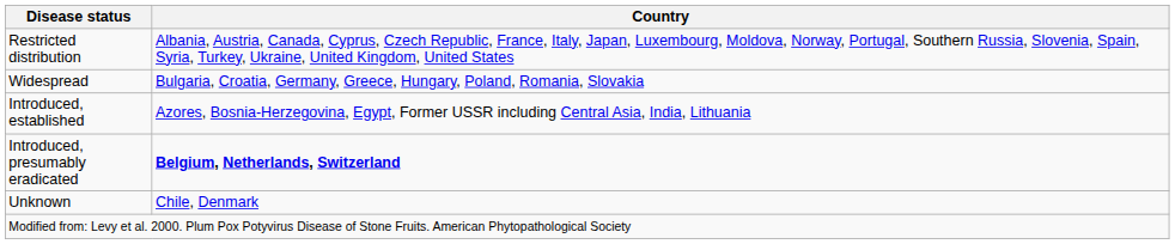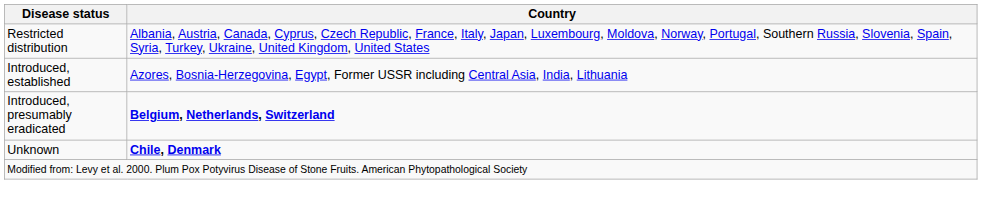 <table class="wikitable">
 <tr>
 <th width="150">Disease status</th>
 <th>Country</th>
 </tr>
 <tr>
 <td>Restricted distribution</td>
 <td><a href='#'>Albania</a>, <a href='#'>Austria</a>, <a href='#'>Canada</a>, <a href='#'>Cyprus</a>, <a href='#'>Czech Republic</a>, <a href='#'>France</a>, <a href='#'>Italy</a>, <a href='#'>Japan</a>, <a href='#'>Luxembourg</a>, <a href='#'>Moldova</a>, <a href='#'>Norway</a>, <a href='#'>Portugal</a>, Southern <a href='#'>Russia</a>, <a href='#'>Slovenia</a>, <a href='#'>Spain</a>, <a href='#'>Syria</a>, <a href='#'>Turkey</a>, <a href='#'>Ukraine</a>, <a href='#'>United Kingdom</a>, <a href='#'>United States</a></td>
-</tr>
-<tr>
-<td>Widespread</td>
-<td><a href='#'>Bulgaria</a>, <a href='#'>Croatia</a>, <a href='#'>Germany</a>, <a href='#'>Greece</a>, <a href='#'>Hungary</a>, <a href='#'>Poland</a>, <a href='#'>Romania</a>, <a href='#'>Slovakia</a></td>
 </tr>
 <tr>
 <td>Introduced, established</td>
 <td><a href='#'>Azores</a>, <a href='#'>Bosnia-Herzegovina</a>, <a href='#'>Egypt</a>, Former USSR including <a href='#'>Central Asia</a>, <a href='#'>India</a>, <a href='#'>Lithuania</a></td>
 </tr>
 <tr>
 <td>Introduced, presumably eradicated</td>
 <td><strong><a href='#'>Belgium</a>, <a href='#'>Netherlands</a>, <a href='#'>Switzerland</a></strong></td>
 </tr>
 <tr>
 <td>Unknown</td>
-<td><a href='#'>Chile</a>, <a href='#'>Denmark</a></td>
+<td><strong><a href='#'>Chile</a>, <a href='#'>Denmark</a></strong></td>
 </tr>
 <tr>
 <td colspan="2"><small>Modified from: Levy et al. 2000. Plum Pox Potyvirus Disease of Stone Fruits. American Phytopathological Society</small></td>
 </tr>
 </table>
